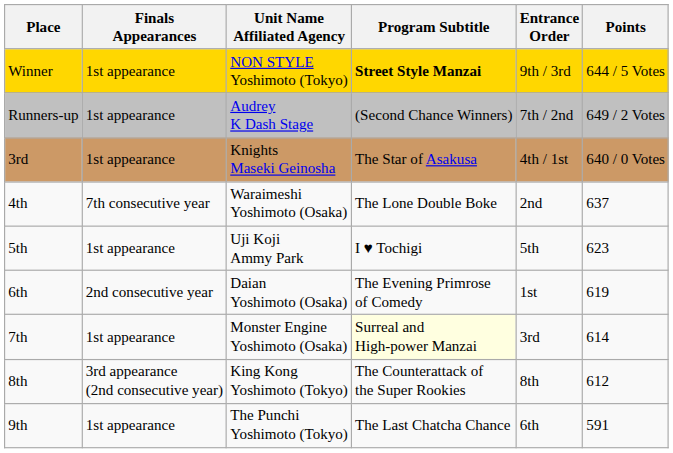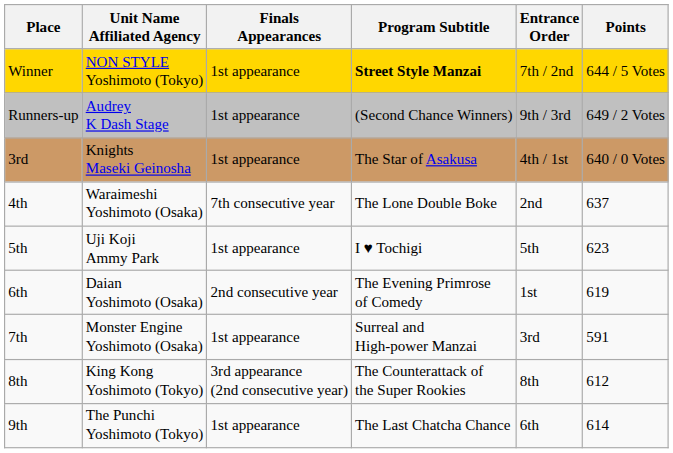 <table class="sortable wikitable" style="font-size:small;">
 <tr>
 <th>Place</th>
+<th class="unsortable">Unit Name<br>Affiliated Agency</th>
 <th>Finals<br>Appearances</th>
-<th class="unsortable">Unit Name<br>Affiliated Agency</th>
 <th class="unsortable">Program Subtitle</th>
 <th>Entrance<br>Order</th>
 <th>Points</th>
 </tr>
 <tr style="background-color:gold;">
 <td>Winner</td>
+<td><a href='#'>NON STYLE</a><br>Yoshimoto (Tokyo)</td>
 <td>1st appearance</td>
-<td><a href='#'>NON STYLE</a><br>Yoshimoto (Tokyo)</td>
 <td><strong>Street Style Manzai</strong></td>
-<td>9th / 3rd</td>
+<td>7th / 2nd</td>
 <td>644 / 5 Votes</td>
 </tr>
 <tr style="background-color:silver;">
 <td>Runners-up</td>
+<td><a href='#'>Audrey</a><br><a href='#'>K Dash Stage</a></td>
 <td>1st appearance</td>
-<td><a href='#'>Audrey</a><br><a href='#'>K Dash Stage</a></td>
 <td>(Second Chance Winners)</td>
-<td>7th / 2nd</td>
+<td>9th / 3rd</td>
 <td>649 / 2 Votes</td>
 </tr>
 <tr style="background-color:#c96;">
 <td>3rd</td>
+<td>Knights<br><a href='#'>Maseki Geinosha</a></td>
 <td>1st appearance</td>
-<td>Knights<br><a href='#'>Maseki Geinosha</a></td>
 <td>The Star of <a href='#'>Asakusa</a></td>
 <td>4th / 1st</td>
 <td>640 / 0 Votes</td>
 </tr>
 <tr>
 <td>4th</td>
+<td>Waraimeshi<br>Yoshimoto (Osaka)</td>
 <td>7th consecutive year</td>
-<td>Waraimeshi<br>Yoshimoto (Osaka)</td>
 <td>The Lone Double Boke</td>
 <td>2nd</td>
 <td>637</td>
 </tr>
 <tr>
 <td>5th</td>
+<td>Uji Koji<br>Ammy Park</td>
 <td>1st appearance</td>
-<td>Uji Koji<br>Ammy Park</td>
 <td>I ♥ Tochigi</td>
 <td>5th</td>
 <td>623</td>
 </tr>
 <tr>
 <td>6th</td>
+<td>Daian<br>Yoshimoto (Osaka)</td>
 <td>2nd consecutive year</td>
-<td>Daian<br>Yoshimoto (Osaka)</td>
 <td>The Evening Primrose<br>of Comedy</td>
 <td>1st</td>
 <td>619</td>
 </tr>
 <tr>
 <td>7th</td>
+<td>Monster Engine<br>Yoshimoto (Osaka)</td>
 <td>1st appearance</td>
-<td>Monster Engine<br>Yoshimoto (Osaka)</td>
-<td style="background: lightyellow;">Surreal and<br>High-power Manzai</td>
+<td>Surreal and<br>High-power Manzai</td>
 <td>3rd</td>
-<td>614</td>
+<td>591</td>
 </tr>
 <tr>
 <td>8th</td>
+<td>King Kong<br>Yoshimoto (Tokyo)</td>
 <td>3rd appearance<br>(2nd consecutive year)</td>
-<td>King Kong<br>Yoshimoto (Tokyo)</td>
 <td>The Counterattack of<br>the Super Rookies</td>
 <td>8th</td>
 <td>612</td>
 </tr>
 <tr>
 <td>9th</td>
+<td>The Punchi<br>Yoshimoto (Tokyo)</td>
 <td>1st appearance</td>
-<td>The Punchi<br>Yoshimoto (Tokyo)</td>
 <td>The Last Chatcha Chance</td>
 <td>6th</td>
-<td>591</td>
+<td>614</td>
 </tr>
 </table>
